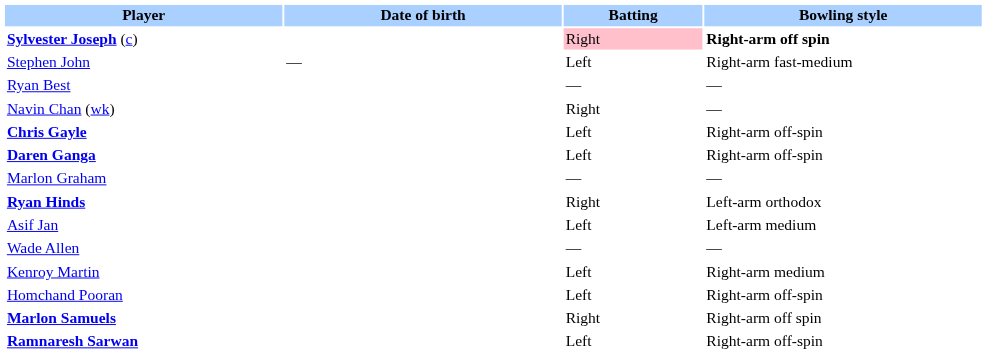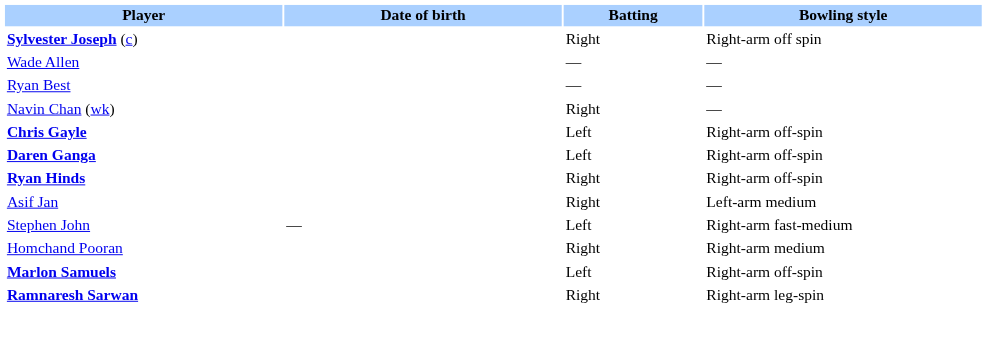 <table class="sortable" style="width:80%;" border="0" cellspacing="2" cellpadding="2">
 <tr style="background:#aad0ff;">
 <th width=20%>Player</th>
 <th width=20%>Date of birth</th>
 <th width=10%>Batting</th>
 <th width=20%>Bowling style</th>
 </tr>
 <tr>
 <td><strong><a href='#'>Sylvester Joseph</a></strong> (<a href='#'>c</a>)</td>
 <td></td>
-<td style="background: pink;">Right</td>
-<td><strong>Right-arm off spin</strong></td>
+<td>Right</td>
+<td>Right-arm off spin</td>
 </tr>
 <tr>
-<td><a href='#'>Stephen John</a></td>
+<td><a href='#'>Wade Allen</a></td>
+<td></td>
 <td>—</td>
-<td>Left</td>
-<td>Right-arm fast-medium</td>
+<td>—</td>
 </tr>
 <tr>
 <td><a href='#'>Ryan Best</a></td>
 <td></td>
 <td>—</td>
 <td>—</td>
 </tr>
 <tr>
 <td><a href='#'>Navin Chan</a> (<a href='#'>wk</a>)</td>
 <td></td>
 <td>Right</td>
 <td>—</td>
 </tr>
 <tr>
 <td><strong><a href='#'>Chris Gayle</a></strong></td>
 <td></td>
 <td>Left</td>
 <td>Right-arm off-spin</td>
 </tr>
 <tr>
 <td><strong><a href='#'>Daren Ganga</a></strong></td>
 <td></td>
 <td>Left</td>
 <td>Right-arm off-spin</td>
 </tr>
 <tr>
-<td><a href='#'>Marlon Graham</a></td>
-<td></td>
-<td>—</td>
-<td>—</td>
-</tr>
-<tr>
 <td><strong><a href='#'>Ryan Hinds</a></strong></td>
 <td></td>
 <td>Right</td>
-<td>Left-arm orthodox</td>
+<td>Right-arm off-spin</td>
 </tr>
 <tr>
 <td><a href='#'>Asif Jan</a></td>
 <td></td>
-<td>Left</td>
+<td>Right</td>
 <td>Left-arm medium</td>
 </tr>
 <tr>
-<td><a href='#'>Wade Allen</a></td>
-<td></td>
+<td><a href='#'>Stephen John</a></td>
 <td>—</td>
-<td>—</td>
+<td>Left</td>
+<td>Right-arm fast-medium</td>
 </tr>
 <tr>
-<td><a href='#'>Kenroy Martin</a></td>
+<td><a href='#'>Homchand Pooran</a></td>
 <td></td>
-<td>Left</td>
+<td>Right</td>
 <td>Right-arm medium</td>
 </tr>
 <tr>
-<td><a href='#'>Homchand Pooran</a></td>
+<td><strong><a href='#'>Marlon Samuels</a></strong></td>
 <td></td>
 <td>Left</td>
 <td>Right-arm off-spin</td>
 </tr>
 <tr>
-<td><strong><a href='#'>Marlon Samuels</a></strong></td>
+<td><strong><a href='#'>Ramnaresh Sarwan</a></strong></td>
 <td></td>
 <td>Right</td>
-<td>Right-arm off spin</td>
-</tr>
-<tr>
-<td><strong><a href='#'>Ramnaresh Sarwan</a></strong></td>
-<td></td>
-<td>Left</td>
-<td>Right-arm off-spin</td>
+<td>Right-arm leg-spin</td>
 </tr>
 </table>
